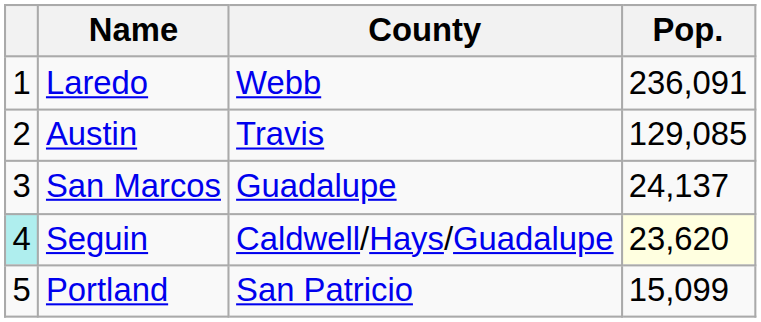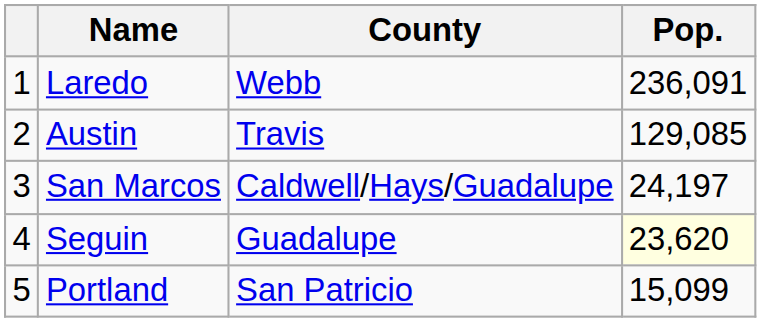 <table class="wikitable sortable">
 <tr>
 <th></th>
 <th>Name</th>
 <th>County</th>
 <th>Pop.</th>
 </tr>
 <tr>
 <td>1</td>
 <td><a href='#'>Laredo</a></td>
 <td><a href='#'>Webb</a></td>
 <td>236,091</td>
 </tr>
 <tr>
 <td>2</td>
 <td><a href='#'>Austin</a></td>
 <td><a href='#'>Travis</a></td>
 <td>129,085</td>
 </tr>
 <tr>
 <td>3</td>
 <td><a href='#'>San Marcos</a></td>
-<td><a href='#'>Guadalupe</a></td>
-<td>24,137</td>
+<td><a href='#'>Caldwell</a>/<a href='#'>Hays</a>/<a href='#'>Guadalupe</a></td>
+<td>24,197</td>
 </tr>
 <tr>
-<td style="background: paleturquoise;">4</td>
+<td>4</td>
 <td><a href='#'>Seguin</a></td>
-<td><a href='#'>Caldwell</a>/<a href='#'>Hays</a>/<a href='#'>Guadalupe</a></td>
+<td><a href='#'>Guadalupe</a></td>
 <td style="background: lightyellow;">23,620</td>
 </tr>
 <tr>
 <td>5</td>
 <td><a href='#'>Portland</a></td>
 <td><a href='#'>San Patricio</a></td>
 <td>15,099</td>
 </tr>
 </table>
